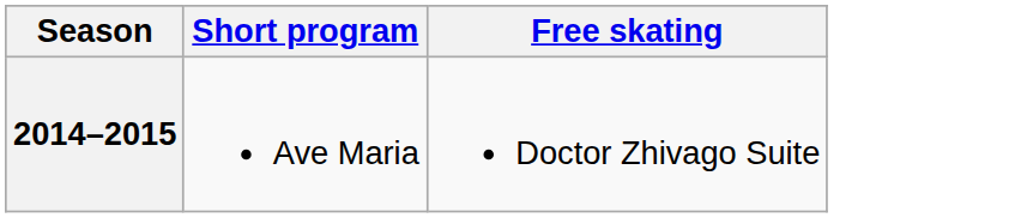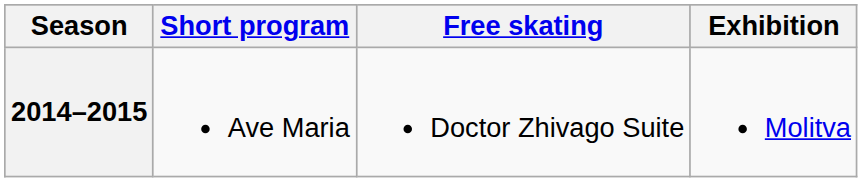 <table class=wikitable style=text-align:center>
 <tr>
 <th>Season</th>
 <th><a href='#'>Short program</a></th>
 <th><a href='#'>Free skating</a></th>
+<th>Exhibition</th>
 </tr>
 <tr>
 <th>2014–2015 <br> </th>
 <td><br><ul><li>Ave Maria <br></li></ul></td>
 <td><br><ul><li>Doctor Zhivago Suite <br></li></ul></td>
+<td><br><ul><li><a href='#'>Molitva</a> <br></li></ul></td>
 </tr>
 </table>
